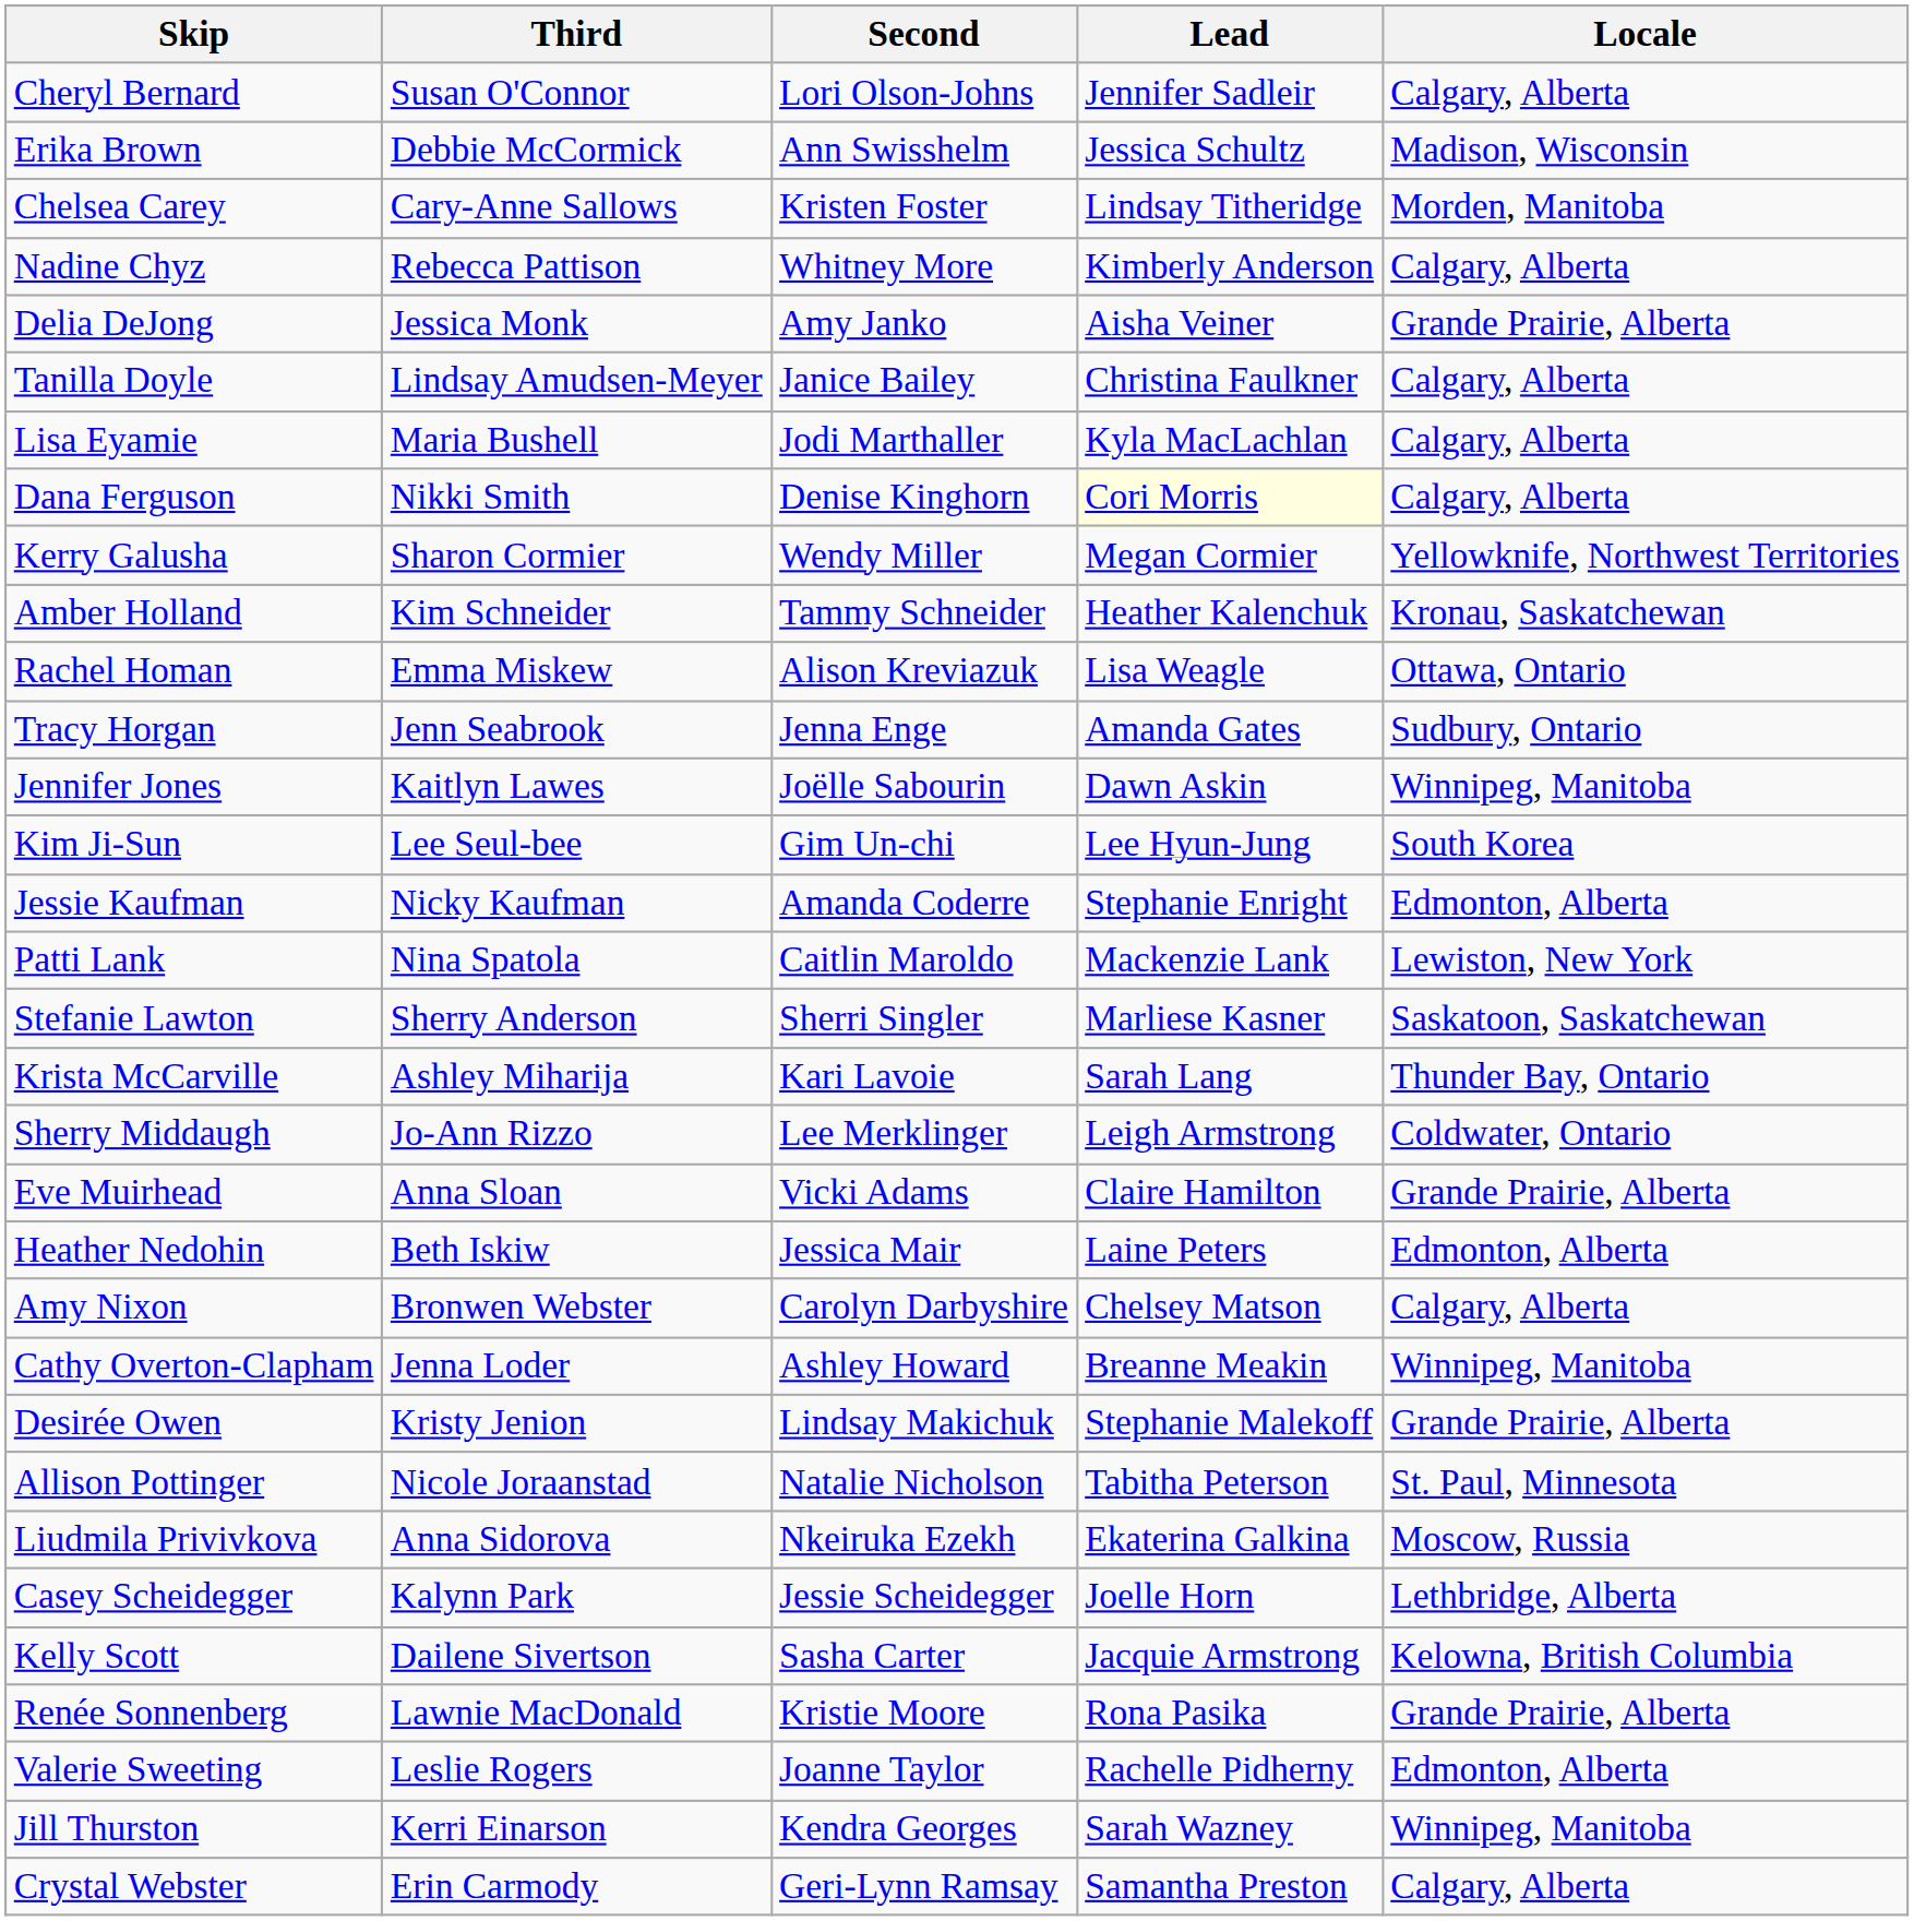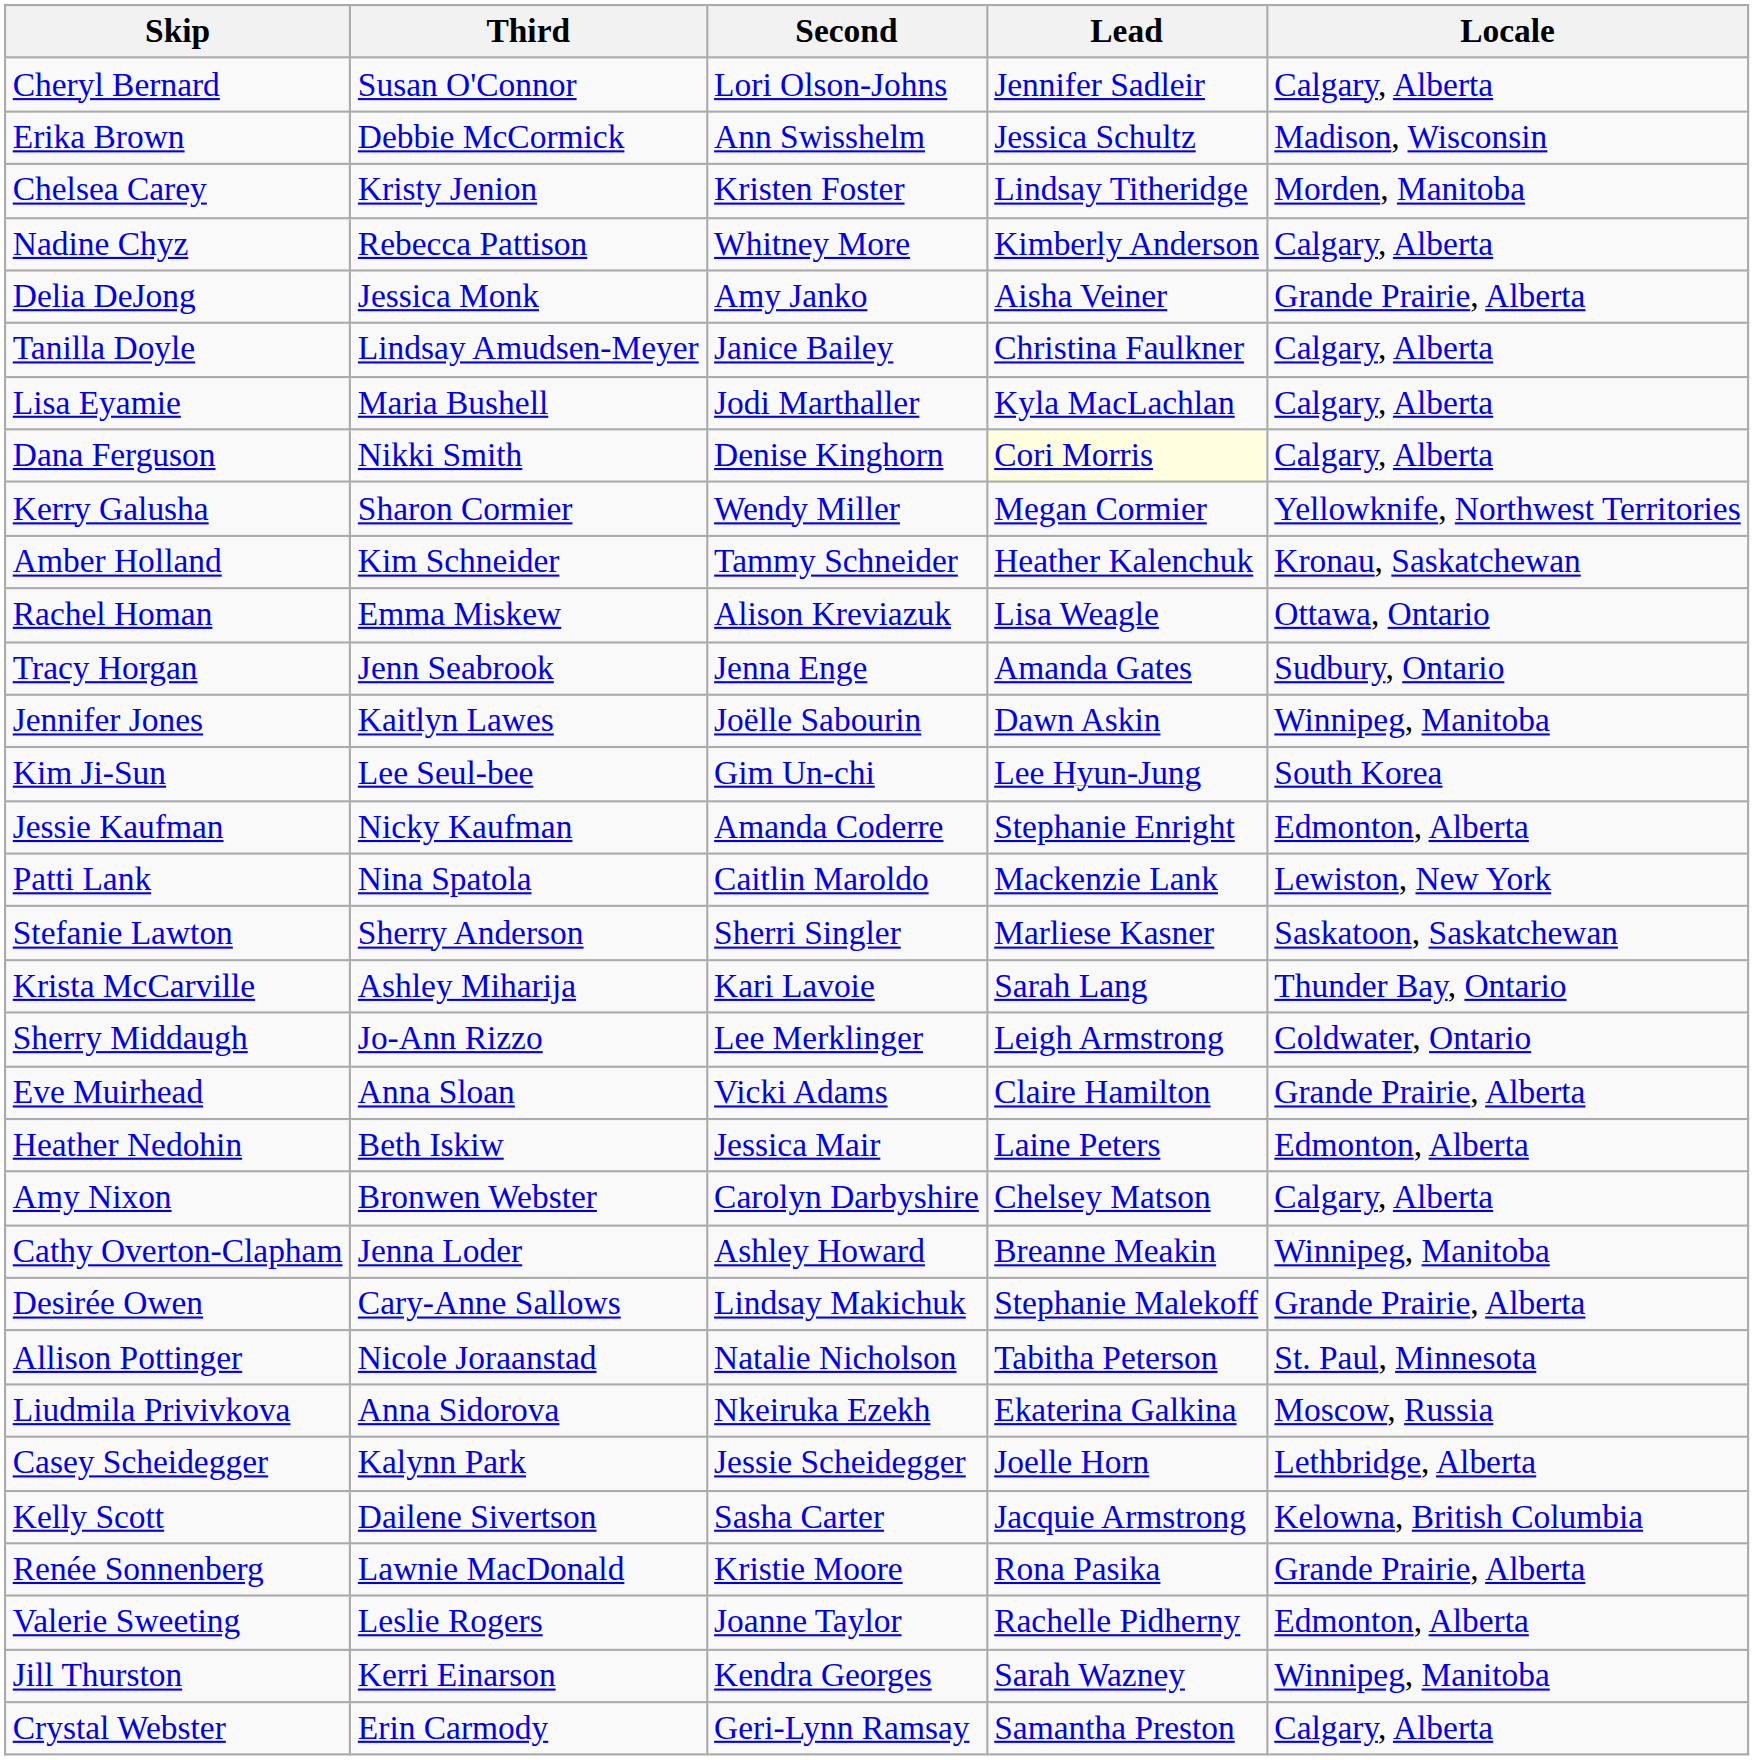 <table class=wikitable>
 <tr>
 <th>Skip</th>
 <th>Third</th>
 <th>Second</th>
 <th>Lead</th>
 <th>Locale</th>
 </tr>
 <tr>
 <td><a href='#'>Cheryl Bernard</a></td>
 <td><a href='#'>Susan O'Connor</a></td>
 <td><a href='#'>Lori Olson-Johns</a></td>
 <td><a href='#'>Jennifer Sadleir</a></td>
 <td> <a href='#'>Calgary</a>, <a href='#'>Alberta</a></td>
 </tr>
 <tr>
 <td><a href='#'>Erika Brown</a></td>
 <td><a href='#'>Debbie McCormick</a></td>
 <td><a href='#'>Ann Swisshelm</a></td>
 <td><a href='#'>Jessica Schultz</a></td>
 <td> <a href='#'>Madison</a>, <a href='#'>Wisconsin</a></td>
 </tr>
 <tr>
 <td><a href='#'>Chelsea Carey</a></td>
-<td><a href='#'>Cary-Anne Sallows</a></td>
+<td><a href='#'>Kristy Jenion</a></td>
 <td><a href='#'>Kristen Foster</a></td>
 <td><a href='#'>Lindsay Titheridge</a></td>
 <td> <a href='#'>Morden</a>, <a href='#'>Manitoba</a></td>
 </tr>
 <tr>
 <td><a href='#'>Nadine Chyz</a></td>
 <td><a href='#'>Rebecca Pattison</a></td>
 <td><a href='#'>Whitney More</a></td>
 <td><a href='#'>Kimberly Anderson</a></td>
 <td> <a href='#'>Calgary</a>, <a href='#'>Alberta</a></td>
 </tr>
 <tr>
 <td><a href='#'>Delia DeJong</a></td>
 <td><a href='#'>Jessica Monk</a></td>
 <td><a href='#'>Amy Janko</a></td>
 <td><a href='#'>Aisha Veiner</a></td>
 <td> <a href='#'>Grande Prairie</a>, <a href='#'>Alberta</a></td>
 </tr>
 <tr>
 <td><a href='#'>Tanilla Doyle</a></td>
 <td><a href='#'>Lindsay Amudsen-Meyer</a></td>
 <td><a href='#'>Janice Bailey</a></td>
 <td><a href='#'>Christina Faulkner</a></td>
 <td> <a href='#'>Calgary</a>, <a href='#'>Alberta</a></td>
 </tr>
 <tr>
 <td><a href='#'>Lisa Eyamie</a></td>
 <td><a href='#'>Maria Bushell</a></td>
 <td><a href='#'>Jodi Marthaller</a></td>
 <td><a href='#'>Kyla MacLachlan</a></td>
 <td> <a href='#'>Calgary</a>, <a href='#'>Alberta</a></td>
 </tr>
 <tr>
 <td><a href='#'>Dana Ferguson</a></td>
 <td><a href='#'>Nikki Smith</a></td>
 <td><a href='#'>Denise Kinghorn</a></td>
 <td style="background: lightyellow;"><a href='#'>Cori Morris</a></td>
 <td> <a href='#'>Calgary</a>, <a href='#'>Alberta</a></td>
 </tr>
 <tr>
 <td><a href='#'>Kerry Galusha</a></td>
 <td><a href='#'>Sharon Cormier</a></td>
 <td><a href='#'>Wendy Miller</a></td>
 <td><a href='#'>Megan Cormier</a></td>
 <td> <a href='#'>Yellowknife</a>, <a href='#'>Northwest Territories</a></td>
 </tr>
 <tr>
 <td><a href='#'>Amber Holland</a></td>
 <td><a href='#'>Kim Schneider</a></td>
 <td><a href='#'>Tammy Schneider</a></td>
 <td><a href='#'>Heather Kalenchuk</a></td>
 <td> <a href='#'>Kronau</a>, <a href='#'>Saskatchewan</a></td>
 </tr>
 <tr>
 <td><a href='#'>Rachel Homan</a></td>
 <td><a href='#'>Emma Miskew</a></td>
 <td><a href='#'>Alison Kreviazuk</a></td>
 <td><a href='#'>Lisa Weagle</a></td>
 <td> <a href='#'>Ottawa</a>, <a href='#'>Ontario</a></td>
 </tr>
 <tr>
 <td><a href='#'>Tracy Horgan</a></td>
 <td><a href='#'>Jenn Seabrook</a></td>
 <td><a href='#'>Jenna Enge</a></td>
 <td><a href='#'>Amanda Gates</a></td>
 <td> <a href='#'>Sudbury</a>, <a href='#'>Ontario</a></td>
 </tr>
 <tr>
 <td><a href='#'>Jennifer Jones</a></td>
 <td><a href='#'>Kaitlyn Lawes</a></td>
 <td><a href='#'>Joëlle Sabourin</a></td>
 <td><a href='#'>Dawn Askin</a></td>
 <td> <a href='#'>Winnipeg</a>, <a href='#'>Manitoba</a></td>
 </tr>
 <tr>
 <td><a href='#'>Kim Ji-Sun</a></td>
 <td><a href='#'>Lee Seul-bee</a></td>
 <td><a href='#'>Gim Un-chi</a></td>
 <td><a href='#'>Lee Hyun-Jung</a></td>
 <td> <a href='#'>South Korea</a></td>
 </tr>
 <tr>
 <td><a href='#'>Jessie Kaufman</a></td>
 <td><a href='#'>Nicky Kaufman</a></td>
 <td><a href='#'>Amanda Coderre</a></td>
 <td><a href='#'>Stephanie Enright</a></td>
 <td> <a href='#'>Edmonton</a>, <a href='#'>Alberta</a></td>
 </tr>
 <tr>
 <td><a href='#'>Patti Lank</a></td>
 <td><a href='#'>Nina Spatola</a></td>
 <td><a href='#'>Caitlin Maroldo</a></td>
 <td><a href='#'>Mackenzie Lank</a></td>
 <td> <a href='#'>Lewiston</a>, <a href='#'>New York</a></td>
 </tr>
 <tr>
 <td><a href='#'>Stefanie Lawton</a></td>
 <td><a href='#'>Sherry Anderson</a></td>
 <td><a href='#'>Sherri Singler</a></td>
 <td><a href='#'>Marliese Kasner</a></td>
 <td> <a href='#'>Saskatoon</a>, <a href='#'>Saskatchewan</a></td>
 </tr>
 <tr>
 <td><a href='#'>Krista McCarville</a></td>
 <td><a href='#'>Ashley Miharija</a></td>
 <td><a href='#'>Kari Lavoie</a></td>
 <td><a href='#'>Sarah Lang</a></td>
 <td> <a href='#'>Thunder Bay</a>, <a href='#'>Ontario</a></td>
 </tr>
 <tr>
 <td><a href='#'>Sherry Middaugh</a></td>
 <td><a href='#'>Jo-Ann Rizzo</a></td>
 <td><a href='#'>Lee Merklinger</a></td>
 <td><a href='#'>Leigh Armstrong</a></td>
 <td> <a href='#'>Coldwater</a>, <a href='#'>Ontario</a></td>
 </tr>
 <tr>
 <td><a href='#'>Eve Muirhead</a></td>
 <td><a href='#'>Anna Sloan</a></td>
 <td><a href='#'>Vicki Adams</a></td>
 <td><a href='#'>Claire Hamilton</a></td>
 <td> <a href='#'>Grande Prairie</a>, <a href='#'>Alberta</a></td>
 </tr>
 <tr>
 <td><a href='#'>Heather Nedohin</a></td>
 <td><a href='#'>Beth Iskiw</a></td>
 <td><a href='#'>Jessica Mair</a></td>
 <td><a href='#'>Laine Peters</a></td>
 <td> <a href='#'>Edmonton</a>, <a href='#'>Alberta</a></td>
 </tr>
 <tr>
 <td><a href='#'>Amy Nixon</a></td>
 <td><a href='#'>Bronwen Webster</a></td>
 <td><a href='#'>Carolyn Darbyshire</a></td>
 <td><a href='#'>Chelsey Matson</a></td>
 <td> <a href='#'>Calgary</a>, <a href='#'>Alberta</a></td>
 </tr>
 <tr>
 <td><a href='#'>Cathy Overton-Clapham</a></td>
 <td><a href='#'>Jenna Loder</a></td>
 <td><a href='#'>Ashley Howard</a></td>
 <td><a href='#'>Breanne Meakin</a></td>
 <td> <a href='#'>Winnipeg</a>, <a href='#'>Manitoba</a></td>
 </tr>
 <tr>
 <td><a href='#'>Desirée Owen</a></td>
-<td><a href='#'>Kristy Jenion</a></td>
+<td><a href='#'>Cary-Anne Sallows</a></td>
 <td><a href='#'>Lindsay Makichuk</a></td>
 <td><a href='#'>Stephanie Malekoff</a></td>
 <td> <a href='#'>Grande Prairie</a>, <a href='#'>Alberta</a></td>
 </tr>
 <tr>
 <td><a href='#'>Allison Pottinger</a></td>
 <td><a href='#'>Nicole Joraanstad</a></td>
 <td><a href='#'>Natalie Nicholson</a></td>
 <td><a href='#'>Tabitha Peterson</a></td>
 <td> <a href='#'>St. Paul</a>, <a href='#'>Minnesota</a></td>
 </tr>
 <tr>
 <td><a href='#'>Liudmila Privivkova</a></td>
 <td><a href='#'>Anna Sidorova</a></td>
 <td><a href='#'>Nkeiruka Ezekh</a></td>
 <td><a href='#'>Ekaterina Galkina</a></td>
 <td> <a href='#'>Moscow</a>, <a href='#'>Russia</a></td>
 </tr>
 <tr>
 <td><a href='#'>Casey Scheidegger</a></td>
 <td><a href='#'>Kalynn Park</a></td>
 <td><a href='#'>Jessie Scheidegger</a></td>
 <td><a href='#'>Joelle Horn</a></td>
 <td> <a href='#'>Lethbridge</a>, <a href='#'>Alberta</a></td>
 </tr>
 <tr>
 <td><a href='#'>Kelly Scott</a></td>
 <td><a href='#'>Dailene Sivertson</a></td>
 <td><a href='#'>Sasha Carter</a></td>
 <td><a href='#'>Jacquie Armstrong</a></td>
 <td> <a href='#'>Kelowna</a>, <a href='#'>British Columbia</a></td>
 </tr>
 <tr>
 <td><a href='#'>Renée Sonnenberg</a></td>
 <td><a href='#'>Lawnie MacDonald</a></td>
 <td><a href='#'>Kristie Moore</a></td>
 <td><a href='#'>Rona Pasika</a></td>
 <td> <a href='#'>Grande Prairie</a>, <a href='#'>Alberta</a></td>
 </tr>
 <tr>
 <td><a href='#'>Valerie Sweeting</a></td>
 <td><a href='#'>Leslie Rogers</a></td>
 <td><a href='#'>Joanne Taylor</a></td>
 <td><a href='#'>Rachelle Pidherny</a></td>
 <td> <a href='#'>Edmonton</a>, <a href='#'>Alberta</a></td>
 </tr>
 <tr>
 <td><a href='#'>Jill Thurston</a></td>
 <td><a href='#'>Kerri Einarson</a></td>
 <td><a href='#'>Kendra Georges</a></td>
 <td><a href='#'>Sarah Wazney</a></td>
 <td> <a href='#'>Winnipeg</a>, <a href='#'>Manitoba</a></td>
 </tr>
 <tr>
 <td><a href='#'>Crystal Webster</a></td>
 <td><a href='#'>Erin Carmody</a></td>
 <td><a href='#'>Geri-Lynn Ramsay</a></td>
 <td><a href='#'>Samantha Preston</a></td>
 <td> <a href='#'>Calgary</a>, <a href='#'>Alberta</a></td>
 </tr>
 </table>
